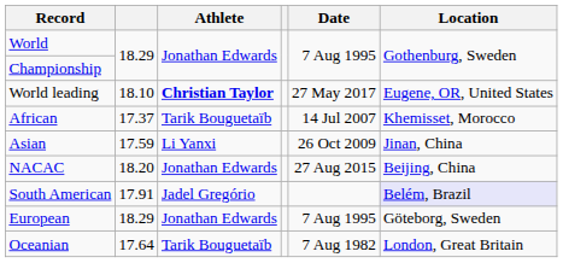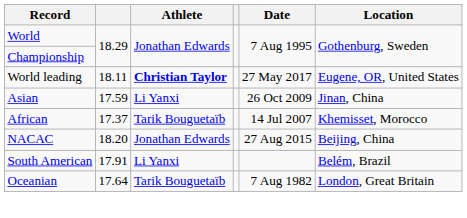 <table class="wikitable">
 <tr>
 <th>Record</th>
 <th></th>
 <th>Athlete</th>
 <th></th>
 <th>Date</th>
 <th>Location</th>
 </tr>
 <tr>
 <td><a href='#'>World</a></td>
 <td rowspan=2>18.29</td>
 <td rowspan=2><a href='#'>Jonathan Edwards</a></td>
 <td rowspan=2></td>
 <td rowspan=2 align=right>7 Aug 1995</td>
 <td rowspan=2><a href='#'>Gothenburg</a>, Sweden</td>
 </tr>
 <tr>
 <td><a href='#'>Championship</a></td>
 </tr>
 <tr>
 <td>World leading</td>
-<td>18.10</td>
+<td>18.11</td>
 <td><strong><a href='#'>Christian Taylor</a></strong></td>
 <td></td>
 <td align=right>27 May 2017</td>
 <td><a href='#'>Eugene, OR</a>, United States</td>
+</tr>
+<tr>
+<td><a href='#'>Asian</a></td>
+<td>17.59</td>
+<td><a href='#'>Li Yanxi</a></td>
+<td></td>
+<td align=right>26 Oct 2009</td>
+<td><a href='#'>Jinan</a>, China</td>
 </tr>
 <tr>
 <td><a href='#'>African</a></td>
 <td>17.37</td>
 <td><a href='#'>Tarik Bouguetaïb</a></td>
 <td></td>
 <td align=right>14 Jul 2007</td>
 <td><a href='#'>Khemisset</a>, Morocco</td>
-</tr>
-<tr>
-<td><a href='#'>Asian</a></td>
-<td>17.59</td>
-<td><a href='#'>Li Yanxi</a></td>
-<td></td>
-<td align=right>26 Oct 2009</td>
-<td><a href='#'>Jinan</a>, China</td>
 </tr>
 <tr>
 <td><a href='#'>NACAC</a></td>
 <td>18.20</td>
 <td><a href='#'>Jonathan Edwards</a></td>
 <td></td>
 <td align=right>27 Aug 2015</td>
 <td><a href='#'>Beijing</a>, China</td>
 </tr>
 <tr>
 <td><a href='#'>South American</a></td>
 <td>17.91</td>
-<td><a href='#'>Jadel Gregório</a></td>
+<td><a href='#'>Li Yanxi</a></td>
 <td></td>
 <td align=right></td>
-<td style="background: lavender;"><a href='#'>Belém</a>, Brazil</td>
-</tr>
-<tr>
-<td><a href='#'>European</a></td>
-<td>18.29</td>
-<td><a href='#'>Jonathan Edwards</a></td>
-<td></td>
-<td align=right>7 Aug 1995</td>
-<td>Göteborg, Sweden</td>
+<td><a href='#'>Belém</a>, Brazil</td>
 </tr>
 <tr>
 <td><a href='#'>Oceanian</a></td>
 <td>17.64</td>
 <td><a href='#'>Tarik Bouguetaïb</a></td>
 <td></td>
 <td align=right>7 Aug 1982</td>
 <td><a href='#'>London</a>, Great Britain</td>
 </tr>
 </table>
